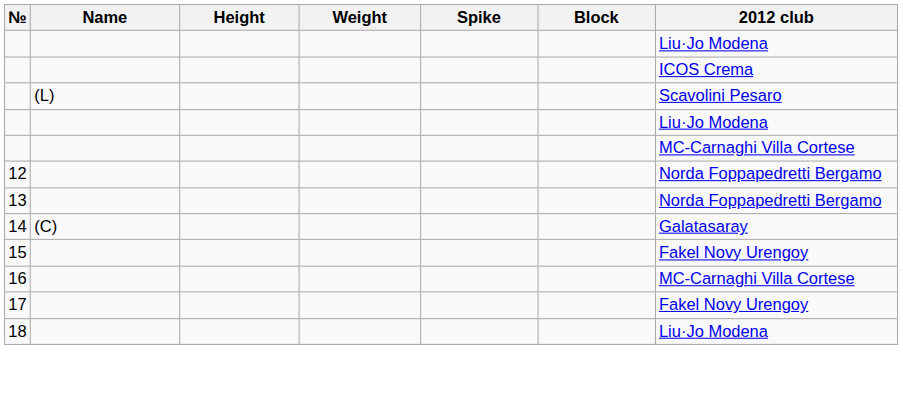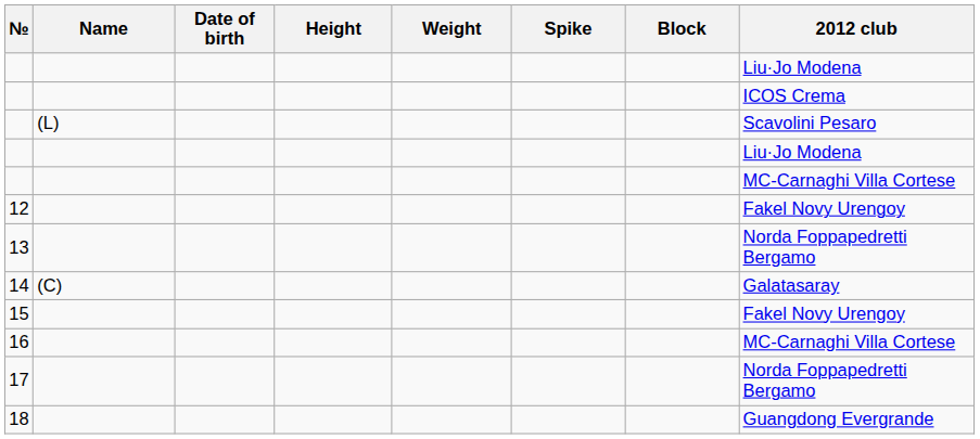 <table class="wikitable sortable" style="font-size:100%; text-align:center;">
 <tr>
 <th>№</th>
 <th style="width:12em">Name</th>
+<th style="width:8em">Date of birth</th>
 <th style="width:9em">Height</th>
 <th style="width:9em">Weight</th>
 <th style="width:9em">Spike</th>
 <th style="width:9em">Block</th>
 <th style="width:19em">2012 club</th>
 </tr>
 <tr>
 <td></td>
 <td style="text-align:left;"></td>
+<td style="text-align:right;"></td>
 <td></td>
 <td></td>
 <td></td>
 <td></td>
 <td style="text-align:left;"> <a href='#'>Liu·Jo Modena</a></td>
 </tr>
 <tr>
 <td></td>
 <td style="text-align:left;"></td>
+<td style="text-align:right;"></td>
 <td></td>
 <td></td>
 <td></td>
 <td></td>
 <td style="text-align:left;"> <a href='#'>ICOS Crema</a></td>
 </tr>
 <tr>
 <td></td>
 <td style="text-align:left;"> (L)</td>
+<td style="text-align:right;"></td>
 <td></td>
 <td></td>
 <td></td>
 <td></td>
 <td style="text-align:left;"> <a href='#'>Scavolini Pesaro</a></td>
 </tr>
 <tr>
 <td></td>
 <td style="text-align:left;"></td>
+<td style="text-align:right;"></td>
 <td></td>
 <td></td>
 <td></td>
 <td></td>
 <td style="text-align:left;"> <a href='#'>Liu·Jo Modena</a></td>
 </tr>
 <tr>
 <td></td>
 <td style="text-align:left;"></td>
+<td style="text-align:right;"></td>
 <td></td>
 <td></td>
 <td></td>
 <td></td>
 <td style="text-align:left;"> <a href='#'>MC-Carnaghi Villa Cortese</a></td>
 </tr>
 <tr>
 <td>12</td>
 <td style="text-align:left;"></td>
+<td style="text-align:right;"></td>
 <td></td>
 <td></td>
 <td></td>
 <td></td>
-<td style="text-align:left;"> <a href='#'>Norda Foppapedretti Bergamo</a></td>
+<td style="text-align:left;"> <a href='#'>Fakel Novy Urengoy</a></td>
 </tr>
 <tr>
 <td>13</td>
 <td style="text-align:left;"></td>
+<td style="text-align:right;"></td>
 <td></td>
 <td></td>
 <td></td>
 <td></td>
 <td style="text-align:left;"> <a href='#'>Norda Foppapedretti Bergamo</a></td>
 </tr>
 <tr>
 <td>14</td>
 <td style="text-align:left;"> (C)</td>
+<td style="text-align:right;"></td>
 <td></td>
 <td></td>
 <td></td>
 <td></td>
 <td style="text-align:left;"> <a href='#'>Galatasaray</a></td>
 </tr>
 <tr>
 <td>15</td>
 <td style="text-align:left;"></td>
+<td style="text-align:right;"></td>
 <td></td>
 <td></td>
 <td></td>
 <td></td>
 <td style="text-align:left;"> <a href='#'>Fakel Novy Urengoy</a></td>
 </tr>
 <tr>
 <td>16</td>
 <td style="text-align:left;"></td>
+<td style="text-align:right;"></td>
 <td></td>
 <td></td>
 <td></td>
 <td></td>
 <td style="text-align:left;"> <a href='#'>MC-Carnaghi Villa Cortese</a></td>
 </tr>
 <tr>
 <td>17</td>
 <td style="text-align:left;"></td>
+<td style="text-align:right;"></td>
 <td></td>
 <td></td>
 <td></td>
 <td></td>
-<td style="text-align:left;"> <a href='#'>Fakel Novy Urengoy</a></td>
+<td style="text-align:left;"> <a href='#'>Norda Foppapedretti Bergamo</a></td>
 </tr>
 <tr>
 <td>18</td>
 <td style="text-align:left;"></td>
+<td style="text-align:right;"></td>
 <td></td>
 <td></td>
 <td></td>
 <td></td>
-<td style="text-align:left;"> <a href='#'>Liu·Jo Modena</a></td>
+<td style="text-align:left;"> <a href='#'>Guangdong Evergrande</a></td>
 </tr>
 </table>
